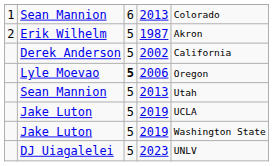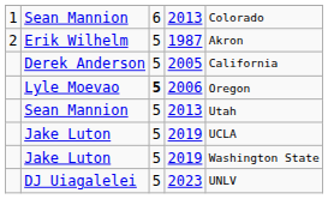 <table class="wikitable">
 <tr>
 </tr>
 <tr>
 <td>1</td>
 <td><a href='#'>Sean Mannion</a></td>
 <td>6</td>
 <td><a href='#'>2013</a></td>
 <td style="font-size:80%;">Colorado</td>
 </tr>
 <tr>
 <td>2</td>
 <td><a href='#'>Erik Wilhelm</a></td>
 <td>5</td>
 <td><a href='#'>1987</a></td>
 <td style="font-size:80%;">Akron</td>
 </tr>
 <tr>
 <td></td>
 <td><a href='#'>Derek Anderson</a></td>
 <td>5</td>
-<td><a href='#'>2002</a></td>
+<td><a href='#'>2005</a></td>
 <td style="font-size:80%;">California</td>
 </tr>
 <tr>
 <td></td>
 <td><a href='#'>Lyle Moevao</a></td>
 <td><strong>5</strong></td>
 <td><a href='#'>2006</a></td>
 <td style="font-size:80%;">Oregon</td>
 </tr>
 <tr>
 <td></td>
 <td><a href='#'>Sean Mannion</a></td>
 <td>5</td>
 <td><a href='#'>2013</a></td>
 <td style="font-size:80%;">Utah</td>
 </tr>
 <tr>
 <td></td>
 <td><a href='#'>Jake Luton</a></td>
 <td>5</td>
 <td><a href='#'>2019</a></td>
 <td style="font-size:80%;">UCLA</td>
 </tr>
 <tr>
 <td></td>
 <td><a href='#'>Jake Luton</a></td>
 <td>5</td>
 <td><a href='#'>2019</a></td>
 <td style="font-size:80%;">Washington State</td>
 </tr>
 <tr>
 <td></td>
 <td><a href='#'>DJ Uiagalelei</a></td>
 <td>5</td>
 <td><a href='#'>2023</a></td>
 <td style="font-size:80%;">UNLV</td>
 </tr>
 </table>
